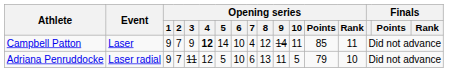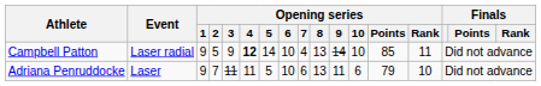 <table class=wikitable style=font-size:90%;text-align:center>
 <tr>
 <th rowspan=2>Athlete</th>
 <th rowspan=2>Event</th>
 <th colspan=12>Opening series</th>
 <th colspan=3>Finals</th>
 </tr>
 <tr style=font-size:95%>
 <th>1</th>
 <th>2</th>
 <th>3</th>
 <th>4</th>
 <th>5</th>
 <th>6</th>
 <th>7</th>
 <th>8</th>
 <th>9</th>
 <th>10</th>
 <th>Points</th>
 <th>Rank</th>
 <th></th>
 <th>Points</th>
 <th>Rank</th>
 </tr>
 <tr>
 <td align=left><a href='#'>Campbell Patton</a></td>
-<td align=left><a href='#'>Laser</a></td>
+<td align=left><a href='#'>Laser radial</a></td>
 <td>9</td>
-<td>7</td>
+<td>5</td>
 <td>9</td>
 <td><strong>12</strong></td>
 <td>14</td>
 <td>10</td>
 <td>4</td>
-<td>12</td>
+<td>13</td>
 <td><s>14</s></td>
-<td>11</td>
+<td>10</td>
 <td>85</td>
 <td>11</td>
 <td colspan=3>Did not advance</td>
 </tr>
 <tr>
 <td align=left><a href='#'>Adriana Penruddocke</a></td>
-<td align=left><a href='#'>Laser radial</a></td>
+<td align=left><a href='#'>Laser</a></td>
 <td>9</td>
 <td>7</td>
 <td><s>11</s></td>
-<td>12</td>
+<td>11</td>
 <td>5</td>
 <td>10</td>
 <td>6</td>
 <td>13</td>
 <td>11</td>
-<td>5</td>
+<td>6</td>
 <td>79</td>
 <td>10</td>
 <td colspan=3>Did not advance</td>
 </tr>
 </table>
